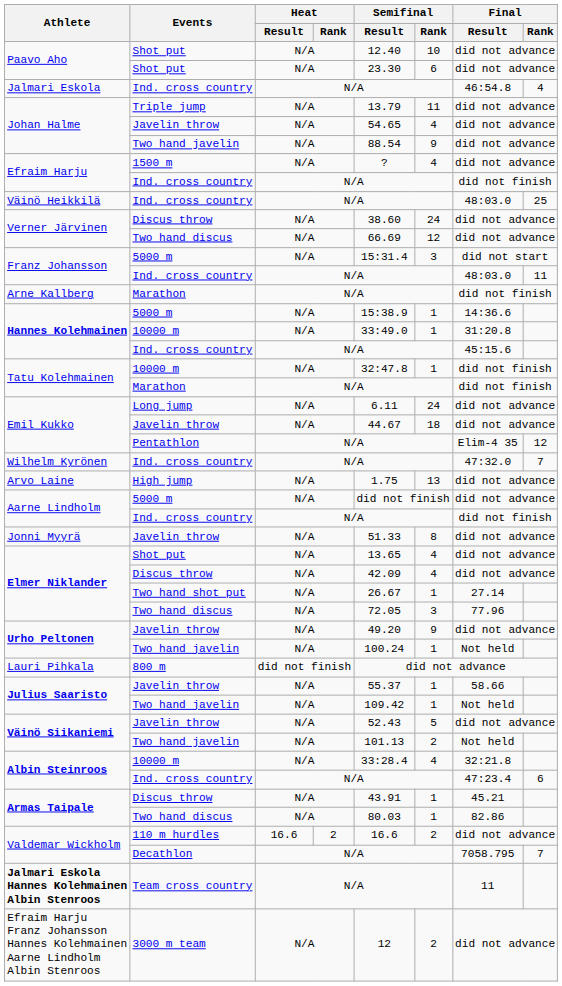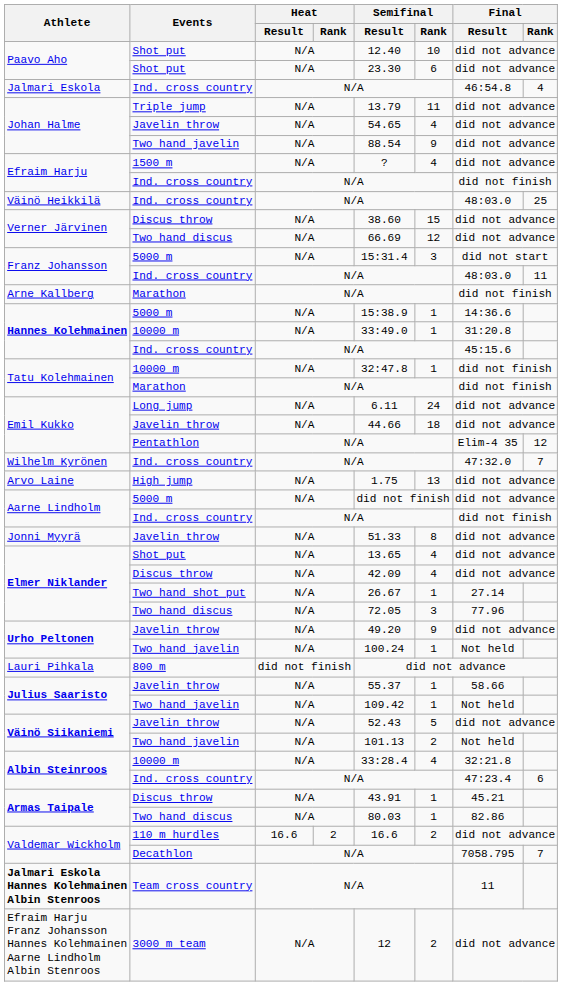 <table class=wikitable style="font-size:90%">
 <tr>
 <th rowspan="2">Athlete</th>
 <th rowspan="2">Events</th>
 <th colspan="2">Heat</th>
 <th colspan="2">Semifinal</th>
 <th colspan="2">Final</th>
 </tr>
 <tr>
 <th>Result</th>
 <th>Rank</th>
 <th>Result</th>
 <th>Rank</th>
 <th>Result</th>
 <th>Rank</th>
 </tr>
 <tr>
 <td rowspan=2><a href='#'>Paavo Aho</a></td>
 <td><a href='#'>Shot put</a></td>
 <td align=center colspan=2>N/A</td>
 <td align=center>12.40</td>
 <td align=center>10</td>
 <td align=center colspan=2>did not advance</td>
 </tr>
 <tr>
 <td><a href='#'>Shot put</a></td>
 <td align=center colspan=2>N/A</td>
 <td align=center>23.30</td>
 <td align=center>6</td>
 <td align=center colspan=2>did not advance</td>
 </tr>
 <tr>
 <td><a href='#'>Jalmari Eskola</a></td>
 <td><a href='#'>Ind. cross country</a></td>
 <td align=center colspan=4>N/A</td>
 <td align=center>46:54.8</td>
 <td align=center>4</td>
 </tr>
 <tr>
 <td rowspan=3><a href='#'>Johan Halme</a></td>
 <td><a href='#'>Triple jump</a></td>
 <td align=center colspan=2>N/A</td>
 <td align=center>13.79</td>
 <td align=center>11</td>
 <td align=center colspan=2>did not advance</td>
 </tr>
 <tr>
 <td><a href='#'>Javelin throw</a></td>
 <td align=center colspan=2>N/A</td>
 <td align=center>54.65</td>
 <td align=center>4</td>
 <td align=center colspan=2>did not advance</td>
 </tr>
 <tr>
 <td><a href='#'>Two hand javelin</a></td>
 <td align=center colspan=2>N/A</td>
 <td align=center>88.54</td>
 <td align=center>9</td>
 <td align=center colspan=2>did not advance</td>
 </tr>
 <tr>
 <td rowspan=2><a href='#'>Efraim Harju</a></td>
 <td><a href='#'>1500 m</a></td>
 <td align=center colspan=2>N/A</td>
 <td align=center>?</td>
 <td align=center>4</td>
 <td align=center colspan=2>did not advance</td>
 </tr>
 <tr>
 <td><a href='#'>Ind. cross country</a></td>
 <td align=center colspan=4>N/A</td>
 <td align=center colspan=2>did not finish</td>
 </tr>
 <tr>
 <td><a href='#'>Väinö Heikkilä</a></td>
 <td><a href='#'>Ind. cross country</a></td>
 <td align=center colspan=4>N/A</td>
 <td align=center>48:03.0</td>
 <td align=center>25</td>
 </tr>
 <tr>
 <td rowspan=2><a href='#'>Verner Järvinen</a></td>
 <td><a href='#'>Discus throw</a></td>
 <td align=center colspan=2>N/A</td>
 <td align=center>38.60</td>
-<td align=center>24</td>
+<td align=center>15</td>
 <td align=center colspan=2>did not advance</td>
 </tr>
 <tr>
 <td><a href='#'>Two hand discus</a></td>
 <td align=center colspan=2>N/A</td>
 <td align=center>66.69</td>
 <td align=center>12</td>
 <td align=center colspan=2>did not advance</td>
 </tr>
 <tr>
 <td rowspan=2><a href='#'>Franz Johansson</a></td>
 <td><a href='#'>5000 m</a></td>
 <td align=center colspan=2>N/A</td>
 <td align=center>15:31.4</td>
 <td align=center>3</td>
 <td align=center colspan=2>did not start</td>
 </tr>
 <tr>
 <td><a href='#'>Ind. cross country</a></td>
 <td align=center colspan=4>N/A</td>
 <td align=center>48:03.0</td>
 <td align=center>11</td>
 </tr>
 <tr>
 <td><a href='#'>Arne Kallberg</a></td>
 <td><a href='#'>Marathon</a></td>
 <td align=center colspan=4>N/A</td>
 <td align=center colspan=2>did not finish</td>
 </tr>
 <tr>
 <td rowspan=3><strong><a href='#'>Hannes Kolehmainen</a></strong></td>
 <td><a href='#'>5000 m</a></td>
 <td align=center colspan=2>N/A</td>
 <td align=center>15:38.9</td>
 <td align=center>1</td>
 <td align=center>14:36.6 </td>
 <td align=center></td>
 </tr>
 <tr>
 <td><a href='#'>10000 m</a></td>
 <td align=center colspan=2>N/A</td>
 <td align=center>33:49.0 </td>
 <td align=center>1</td>
 <td align=center>31:20.8 </td>
 <td align=center></td>
 </tr>
 <tr>
 <td><a href='#'>Ind. cross country</a></td>
 <td align=center colspan=4>N/A</td>
 <td align=center>45:15.6</td>
 <td align=center></td>
 </tr>
 <tr>
 <td rowspan=2><a href='#'>Tatu Kolehmainen</a></td>
 <td><a href='#'>10000 m</a></td>
 <td align=center colspan=2>N/A</td>
 <td align=center>32:47.8</td>
 <td align=center>1</td>
 <td align=center colspan=2>did not finish</td>
 </tr>
 <tr>
 <td><a href='#'>Marathon</a></td>
 <td align=center colspan=4>N/A</td>
 <td align=center colspan=2>did not finish</td>
 </tr>
 <tr>
 <td rowspan=3><a href='#'>Emil Kukko</a></td>
 <td><a href='#'>Long jump</a></td>
 <td align=center colspan=2>N/A</td>
 <td align=center>6.11</td>
 <td align=center>24</td>
 <td align=center colspan=2>did not advance</td>
 </tr>
 <tr>
 <td><a href='#'>Javelin throw</a></td>
 <td align=center colspan=2>N/A</td>
-<td align=center>44.67</td>
+<td align=center>44.66</td>
 <td align=center>18</td>
 <td align=center colspan=2>did not advance</td>
 </tr>
 <tr>
 <td><a href='#'>Pentathlon</a></td>
 <td align=center colspan=4>N/A</td>
 <td align=center>Elim-4 35</td>
 <td align=center>12</td>
 </tr>
 <tr>
 <td><a href='#'>Wilhelm Kyrönen</a></td>
 <td><a href='#'>Ind. cross country</a></td>
 <td align=center colspan=4>N/A</td>
 <td align=center>47:32.0</td>
 <td align=center>7</td>
 </tr>
 <tr>
 <td><a href='#'>Arvo Laine</a></td>
 <td><a href='#'>High jump</a></td>
 <td align=center colspan=2>N/A</td>
 <td align=center>1.75</td>
 <td align=center>13</td>
 <td align=center colspan=2>did not advance</td>
 </tr>
 <tr>
 <td rowspan=2><a href='#'>Aarne Lindholm</a></td>
 <td><a href='#'>5000 m</a></td>
 <td align=center colspan=2>N/A</td>
 <td align=center colspan=2>did not finish</td>
 <td align=center colspan=2>did not advance</td>
 </tr>
 <tr>
 <td><a href='#'>Ind. cross country</a></td>
 <td align=center colspan=4>N/A</td>
 <td align=center colspan=2>did not finish</td>
 </tr>
 <tr>
 <td><a href='#'>Jonni Myyrä</a></td>
 <td><a href='#'>Javelin throw</a></td>
 <td align=center colspan=2>N/A</td>
 <td align=center>51.33</td>
 <td align=center>8</td>
 <td align=center colspan=2>did not advance</td>
 </tr>
 <tr>
 <td rowspan=4><strong><a href='#'>Elmer Niklander</a></strong></td>
 <td><a href='#'>Shot put</a></td>
 <td align=center colspan=2>N/A</td>
 <td align=center>13.65</td>
 <td align=center>4</td>
 <td align=center colspan=2>did not advance</td>
 </tr>
 <tr>
 <td><a href='#'>Discus throw</a></td>
 <td align=center colspan=2>N/A</td>
 <td align=center>42.09 </td>
 <td align=center>4</td>
 <td align=center colspan=2>did not advance</td>
 </tr>
 <tr>
 <td><a href='#'>Two hand shot put</a></td>
 <td align=center colspan=2>N/A</td>
 <td align=center>26.67</td>
 <td align=center>1</td>
 <td align=center>27.14</td>
 <td align=center></td>
 </tr>
 <tr>
 <td><a href='#'>Two hand discus</a></td>
 <td align=center colspan=2>N/A</td>
 <td align=center>72.05</td>
 <td align=center>3</td>
 <td align=center>77.96</td>
 <td align=center></td>
 </tr>
 <tr>
 <td rowspan=2><strong><a href='#'>Urho Peltonen</a></strong></td>
 <td><a href='#'>Javelin throw</a></td>
 <td align=center colspan=2>N/A</td>
 <td align=center>49.20</td>
 <td align=center>9</td>
 <td align=center colspan=2>did not advance</td>
 </tr>
 <tr>
 <td><a href='#'>Two hand javelin</a></td>
 <td align=center colspan=2>N/A</td>
 <td align=center>100.24</td>
 <td align=center>1</td>
 <td align=center>Not held</td>
 <td align=center></td>
 </tr>
 <tr>
 <td><a href='#'>Lauri Pihkala</a></td>
 <td><a href='#'>800 m</a></td>
 <td align=center colspan=2>did not finish</td>
 <td align=center colspan=4>did not advance</td>
 </tr>
 <tr>
 <td rowspan=2><strong><a href='#'>Julius Saaristo</a></strong></td>
 <td><a href='#'>Javelin throw</a></td>
 <td align=center colspan=2>N/A</td>
 <td align=center>55.37 </td>
 <td align=center>1</td>
 <td align=center>58.66</td>
 <td align=center></td>
 </tr>
 <tr>
 <td><a href='#'>Two hand javelin</a></td>
 <td align=center colspan=2>N/A</td>
 <td align=center>109.42</td>
 <td align=center>1</td>
 <td align=center>Not held</td>
 <td align=center></td>
 </tr>
 <tr>
 <td rowspan=2><strong><a href='#'>Väinö Siikaniemi</a></strong></td>
 <td><a href='#'>Javelin throw</a></td>
 <td align=center colspan=2>N/A</td>
 <td align=center>52.43</td>
 <td align=center>5</td>
 <td align=center colspan=2>did not advance</td>
 </tr>
 <tr>
 <td><a href='#'>Two hand javelin</a></td>
 <td align=center colspan=2>N/A</td>
 <td align=center>101.13</td>
 <td align=center>2</td>
 <td align=center>Not held</td>
 <td align=center></td>
 </tr>
 <tr>
 <td rowspan=2><strong><a href='#'>Albin Steinroos</a></strong></td>
 <td><a href='#'>10000 m</a></td>
 <td align=center colspan=2>N/A</td>
 <td align=center>33:28.4</td>
 <td align=center>4</td>
 <td align=center>32:21.8</td>
 <td align=center></td>
 </tr>
 <tr>
 <td><a href='#'>Ind. cross country</a></td>
 <td align=center colspan=4>N/A</td>
 <td align=center>47:23.4</td>
 <td align=center>6</td>
 </tr>
 <tr>
 <td rowspan=2><strong><a href='#'>Armas Taipale</a></strong></td>
 <td><a href='#'>Discus throw</a></td>
 <td align=center colspan=2>N/A</td>
 <td align=center>43.91 </td>
 <td align=center>1</td>
 <td align=center>45.21 </td>
 <td align=center></td>
 </tr>
 <tr>
 <td><a href='#'>Two hand discus</a></td>
 <td align=center colspan=2>N/A</td>
 <td align=center>80.03</td>
 <td align=center>1</td>
 <td align=center>82.86</td>
 <td align=center></td>
 </tr>
 <tr>
 <td rowspan=2><a href='#'>Valdemar Wickholm</a></td>
 <td><a href='#'>110 m hurdles</a></td>
 <td align=center>16.6</td>
 <td align=center>2</td>
 <td align=center>16.6</td>
 <td align=center>2</td>
 <td align=center colspan=2>did not advance</td>
 </tr>
 <tr>
 <td><a href='#'>Decathlon</a></td>
 <td align=center colspan=4>N/A</td>
 <td align=center>7058.795</td>
 <td align=center>7</td>
 </tr>
 <tr>
 <td><strong>Jalmari Eskola <br> Hannes Kolehmainen <br> Albin Stenroos</strong></td>
 <td><a href='#'>Team cross country</a></td>
 <td align=center colspan=4>N/A</td>
 <td align=center>11</td>
 <td align=center></td>
 </tr>
 <tr>
 <td>Efraim Harju <br> Franz Johansson <br> Hannes Kolehmainen <br> Aarne Lindholm <br> Albin Stenroos</td>
 <td><a href='#'>3000 m team</a></td>
 <td align=center colspan=2>N/A</td>
 <td align=center>12</td>
 <td align=center>2</td>
 <td align=center colspan=2>did not advance</td>
 </tr>
 </table>
